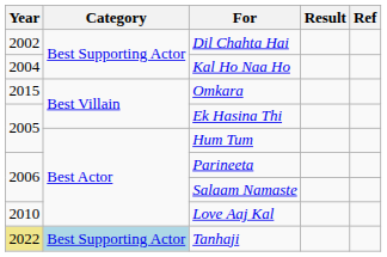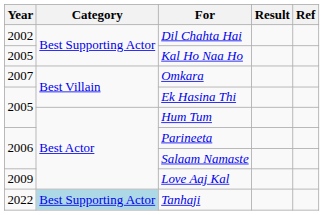 <table class= "wikitable sortable">
 <tr>
 <th>Year</th>
 <th>Category</th>
 <th>For</th>
 <th>Result</th>
 <th>Ref</th>
 </tr>
 <tr>
 <td>2002</td>
 <td rowspan="2"><a href='#'>Best Supporting Actor</a></td>
 <td><em><a href='#'>Dil Chahta Hai</a></em></td>
 <td></td>
 <td></td>
 </tr>
 <tr>
-<td>2004</td>
+<td>2005</td>
 <td><em><a href='#'>Kal Ho Naa Ho</a></em></td>
 <td></td>
 <td></td>
 </tr>
 <tr>
-<td>2015</td>
+<td>2007</td>
 <td rowspan="2"><a href='#'>Best Villain</a></td>
 <td><em><a href='#'>Omkara</a></em></td>
 <td></td>
 <td></td>
 </tr>
 <tr>
 <td rowspan="2">2005</td>
 <td><em><a href='#'>Ek Hasina Thi</a></em></td>
 <td></td>
 <td></td>
 </tr>
 <tr>
 <td rowspan="4"><a href='#'>Best Actor</a></td>
 <td><em><a href='#'>Hum Tum</a></em></td>
 <td></td>
 <td></td>
 </tr>
 <tr>
 <td rowspan="2">2006</td>
 <td><em><a href='#'>Parineeta</a></em></td>
 <td></td>
 <td></td>
 </tr>
 <tr>
 <td><em><a href='#'>Salaam Namaste</a></em></td>
 <td></td>
 <td></td>
 </tr>
 <tr>
-<td>2010</td>
+<td>2009</td>
 <td><em><a href='#'>Love Aaj Kal</a></em></td>
 <td></td>
 <td></td>
 </tr>
 <tr>
-<td style="background: khaki;">2022</td>
+<td>2022</td>
 <td style="background: lightblue;"><a href='#'>Best Supporting Actor</a></td>
 <td><em><a href='#'>Tanhaji</a></em></td>
 <td></td>
 <td></td>
 </tr>
 </table>
